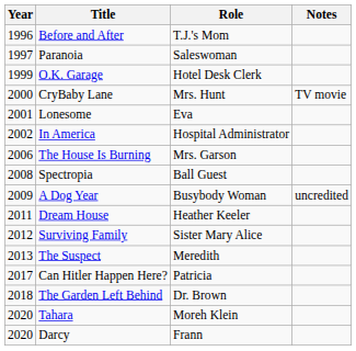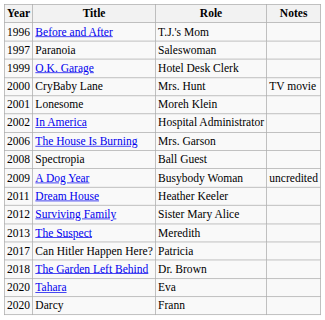 <table class="wikitable">
 <tr>
 <th>Year</th>
 <th>Title</th>
 <th>Role</th>
 <th>Notes</th>
 </tr>
 <tr>
 <td>1996</td>
 <td><a href='#'>Before and After</a></td>
 <td>T.J.'s Mom</td>
 <td></td>
 </tr>
 <tr>
 <td>1997</td>
 <td>Paranoia</td>
 <td>Saleswoman</td>
 <td></td>
 </tr>
 <tr>
 <td>1999</td>
 <td><a href='#'>O.K. Garage</a></td>
 <td>Hotel Desk Clerk</td>
 <td></td>
 </tr>
 <tr>
 <td>2000</td>
 <td>CryBaby Lane</td>
 <td>Mrs. Hunt</td>
 <td>TV movie</td>
 </tr>
 <tr>
 <td>2001</td>
 <td>Lonesome</td>
-<td>Eva</td>
+<td>Moreh Klein</td>
 <td></td>
 </tr>
 <tr>
 <td>2002</td>
 <td><a href='#'>In America</a></td>
 <td>Hospital Administrator</td>
 <td></td>
 </tr>
 <tr>
 <td>2006</td>
 <td><a href='#'>The House Is Burning</a></td>
 <td>Mrs. Garson</td>
 <td></td>
 </tr>
 <tr>
 <td>2008</td>
 <td>Spectropia</td>
 <td>Ball Guest</td>
 <td></td>
 </tr>
 <tr>
 <td>2009</td>
 <td><a href='#'>A Dog Year</a></td>
 <td>Busybody Woman</td>
 <td>uncredited</td>
 </tr>
 <tr>
 <td>2011</td>
 <td><a href='#'>Dream House</a></td>
 <td>Heather Keeler</td>
 <td></td>
 </tr>
 <tr>
 <td>2012</td>
 <td><a href='#'>Surviving Family</a></td>
 <td>Sister Mary Alice</td>
 <td></td>
 </tr>
 <tr>
 <td>2013</td>
 <td><a href='#'>The Suspect</a></td>
 <td>Meredith</td>
 <td></td>
 </tr>
 <tr>
 <td>2017</td>
 <td>Can Hitler Happen Here?</td>
 <td>Patricia</td>
 <td></td>
 </tr>
 <tr>
 <td>2018</td>
 <td><a href='#'>The Garden Left Behind</a></td>
 <td>Dr. Brown</td>
 <td></td>
 </tr>
 <tr>
 <td>2020</td>
 <td><a href='#'>Tahara</a></td>
-<td>Moreh Klein</td>
+<td>Eva</td>
 <td></td>
 </tr>
 <tr>
 <td>2020</td>
 <td>Darcy</td>
 <td>Frann</td>
 <td></td>
 </tr>
 </table>
